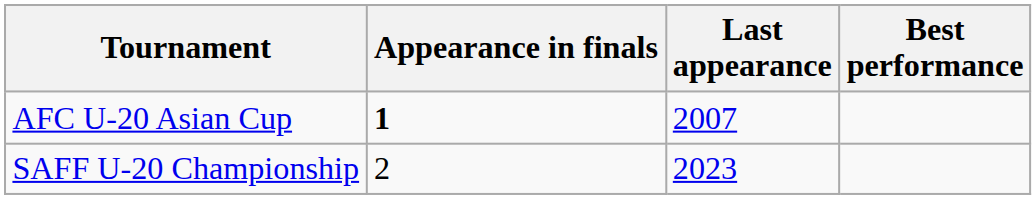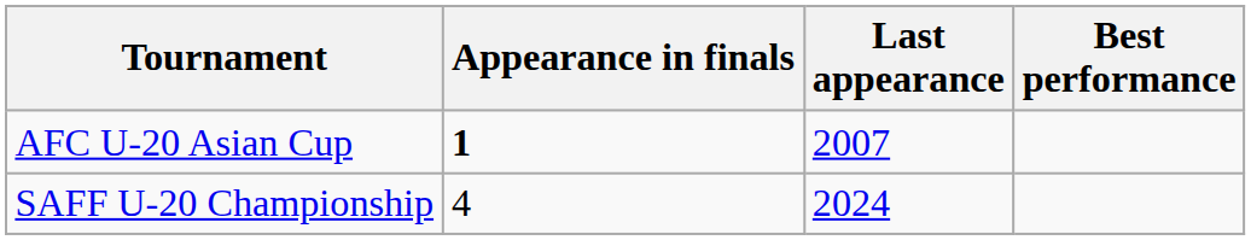 <table class="wikitable sortable" style="text-align:left;">
 <tr>
 <th>Tournament</th>
 <th data-sort-type="number">Appearance in finals</th>
 <th>Last<br>appearance</th>
 <th>Best<br>performance</th>
 </tr>
 <tr>
 <td><a href='#'>AFC U-20 Asian Cup</a></td>
 <td><strong>1</strong></td>
 <td><a href='#'>2007</a></td>
 <td></td>
 </tr>
 <tr>
 <td><a href='#'>SAFF U-20 Championship</a></td>
-<td>2</td>
-<td><a href='#'>2023</a></td>
+<td>4</td>
+<td><a href='#'>2024</a></td>
 <td></td>
 </tr>
 </table>
